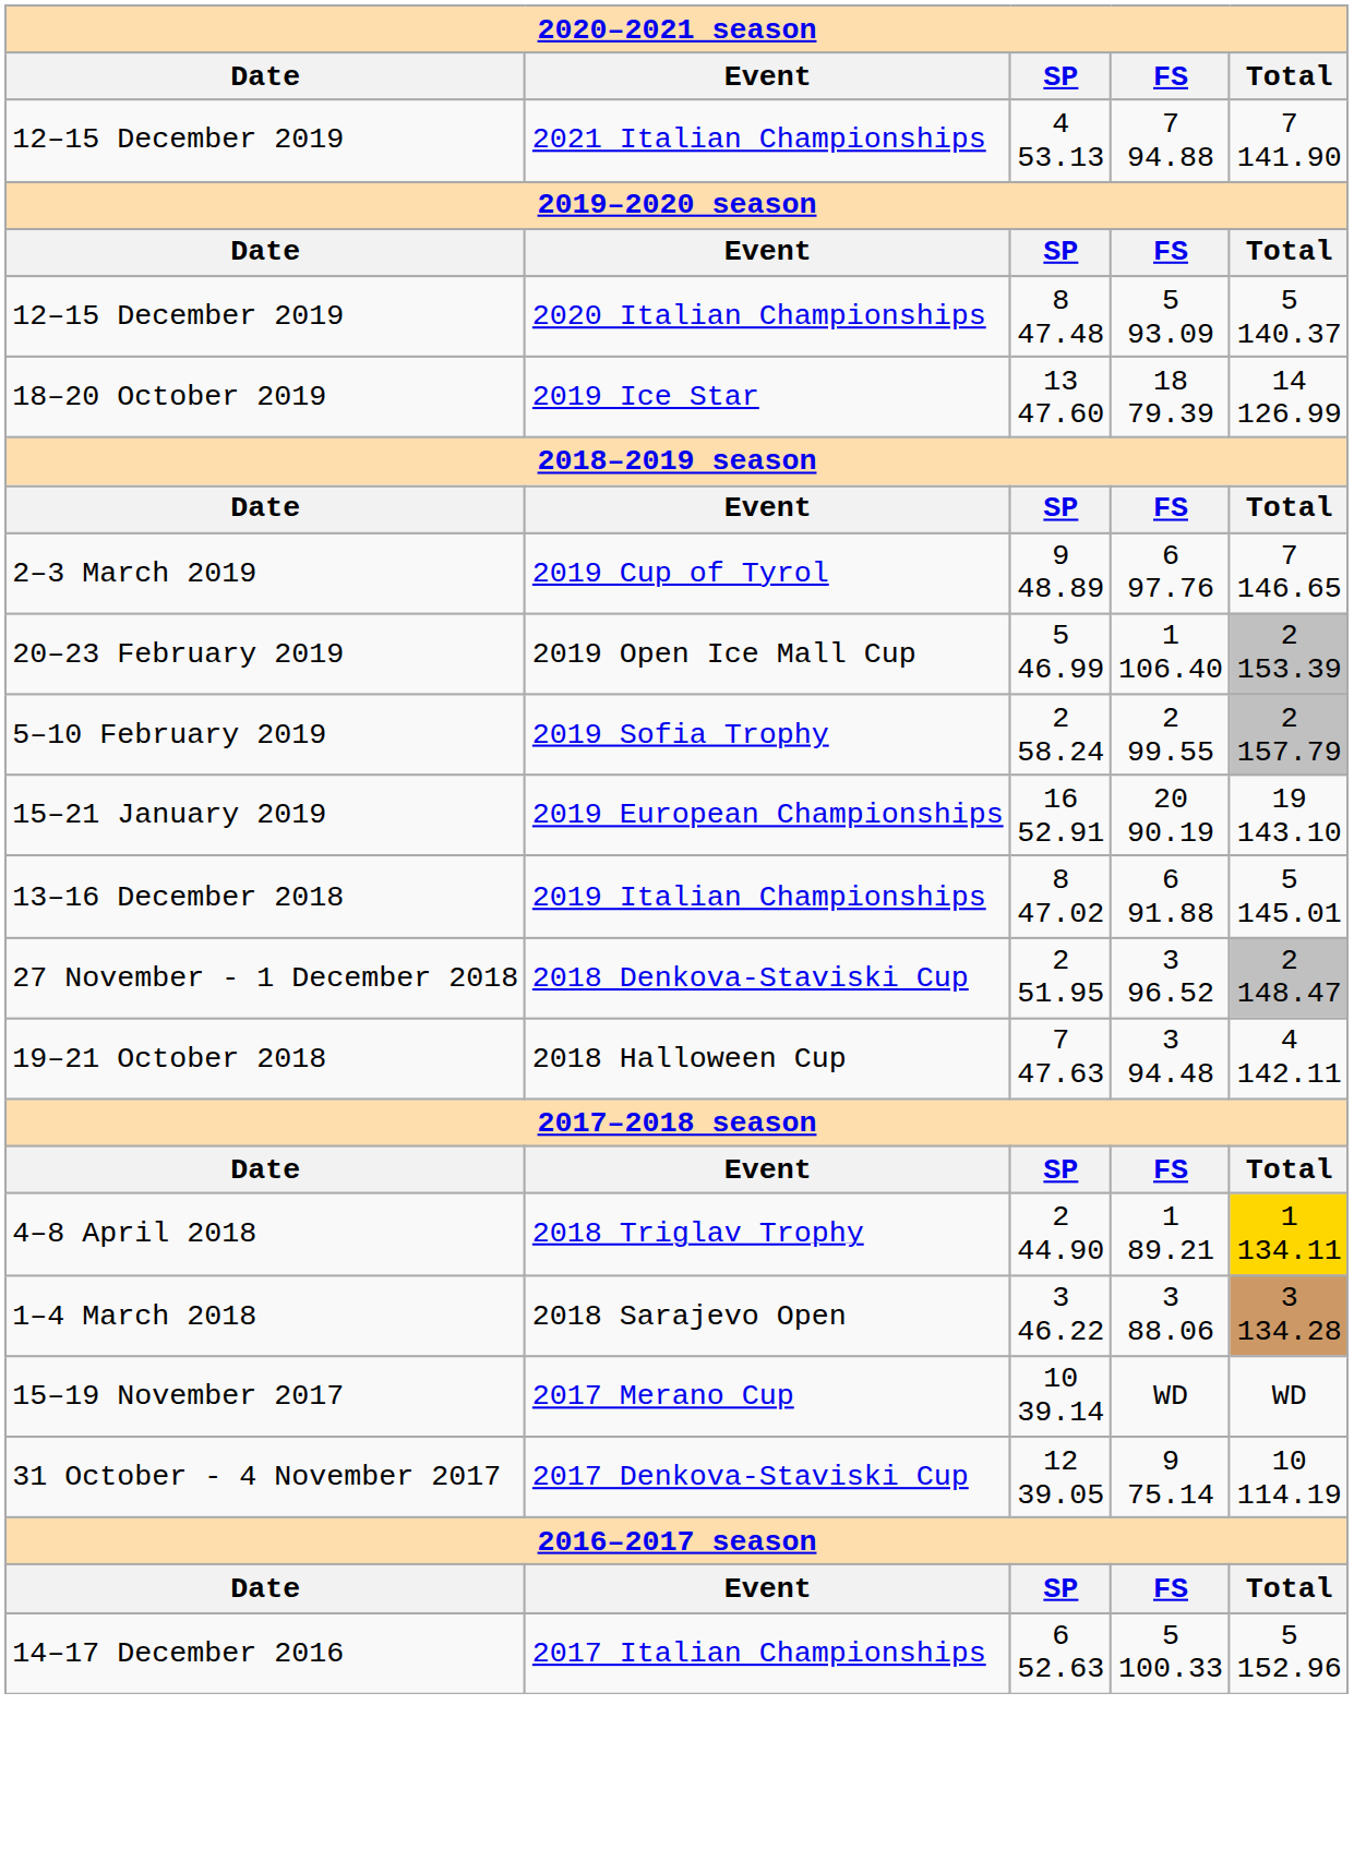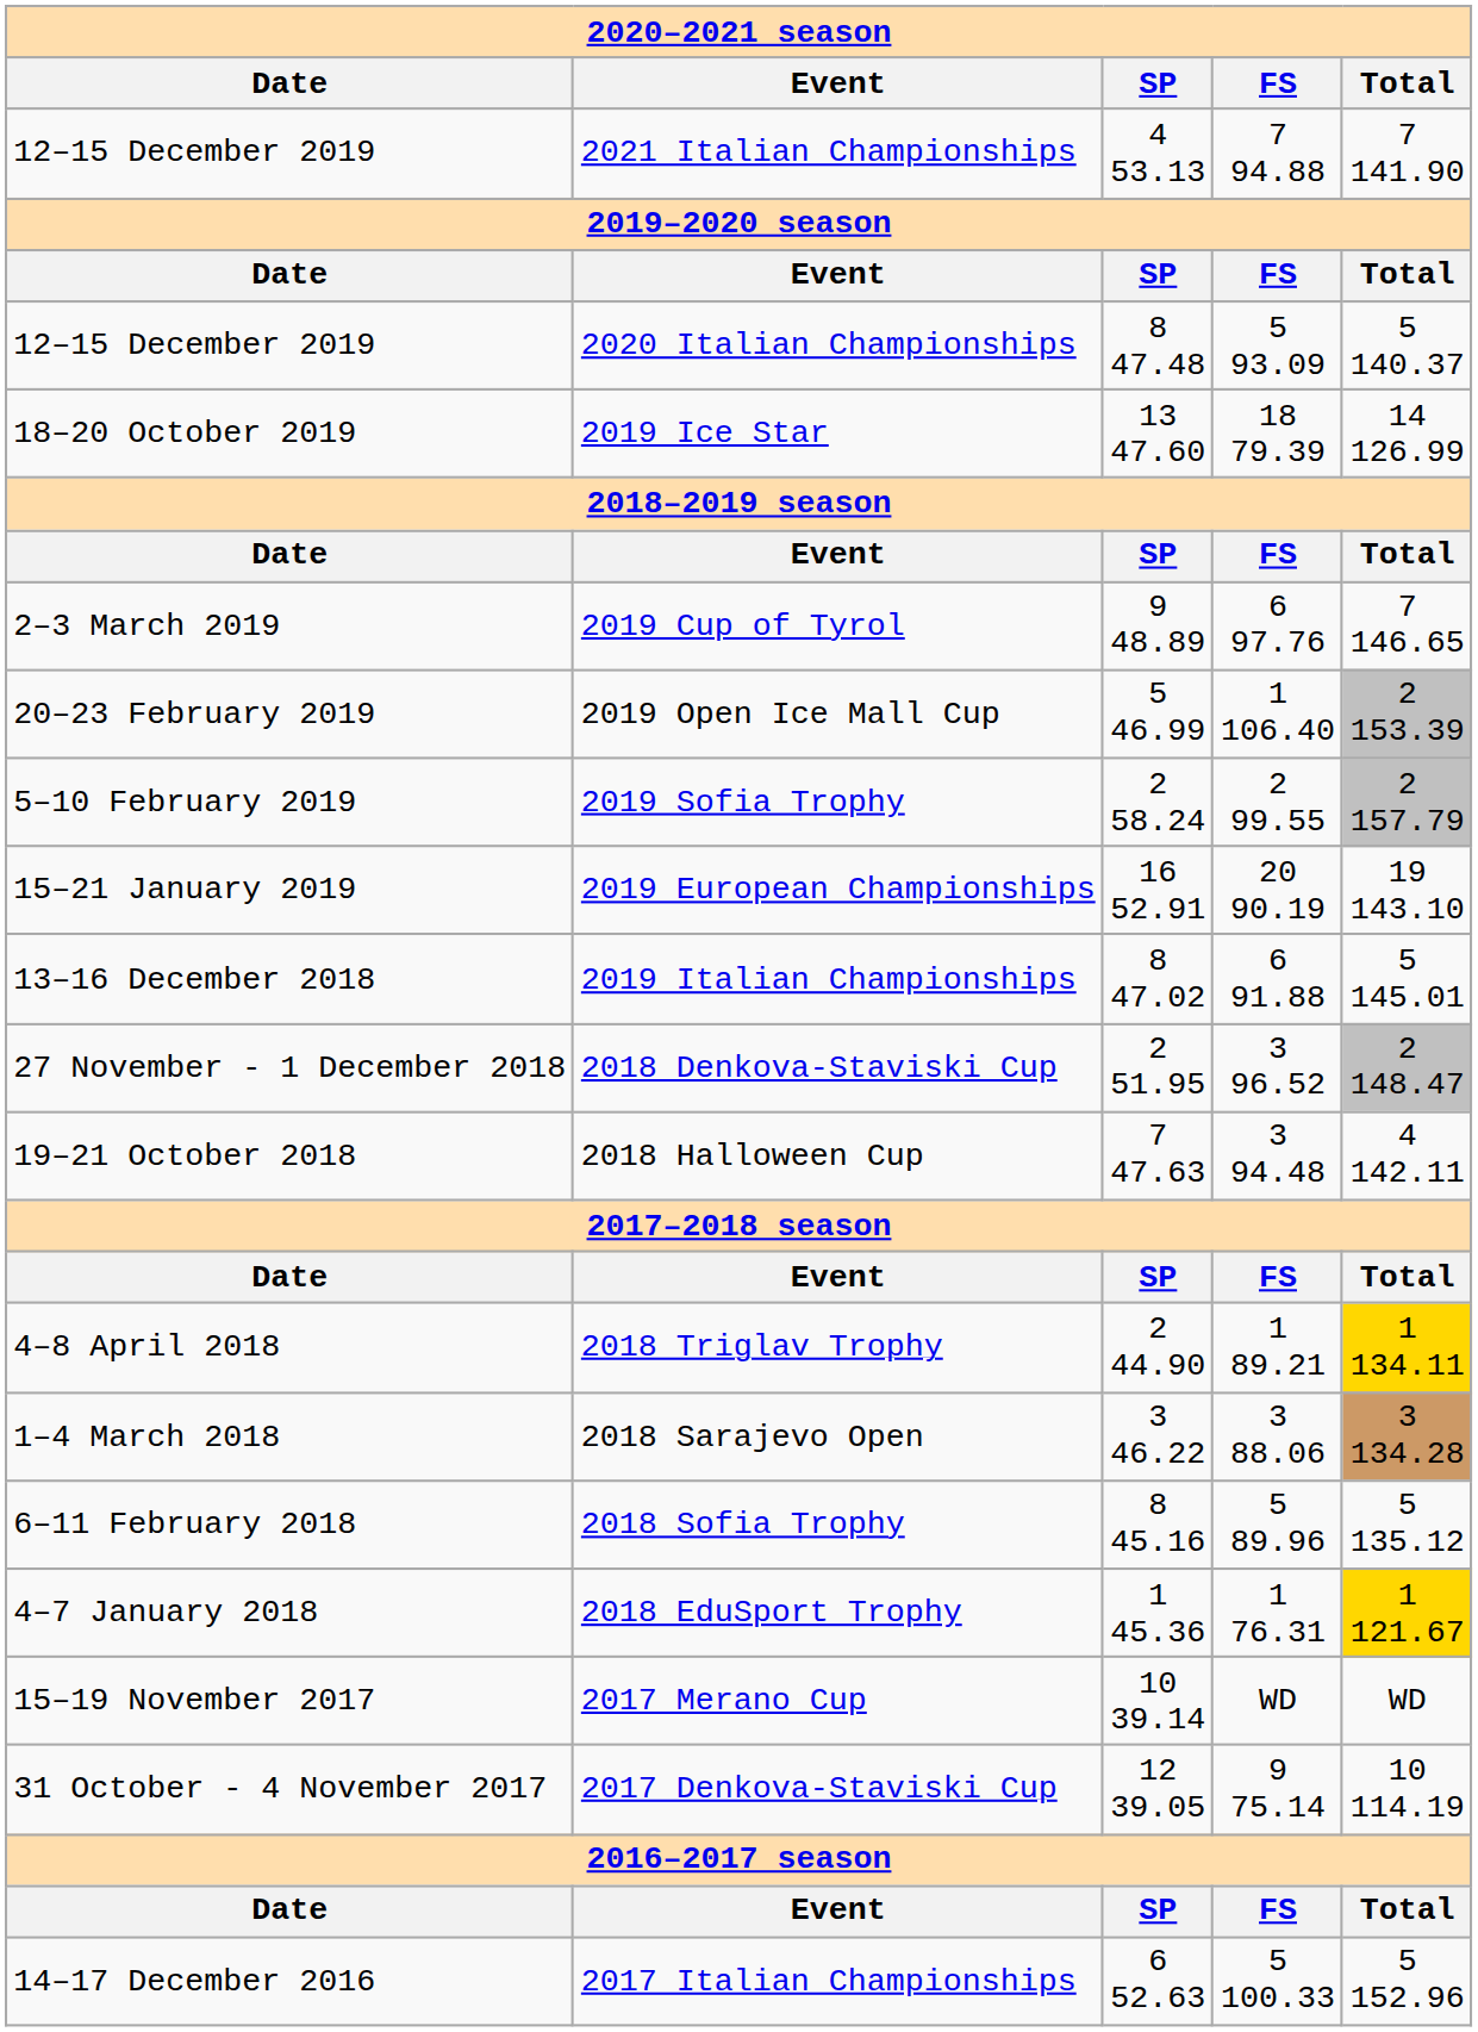 <table class="wikitable">
 <tr>
 <td style="background-color: #ffdead; " colspan=5 align=center><a href='#'><strong>2020–2021 season</strong></a></td>
 </tr>
 <tr>
 <th>Date</th>
 <th>Event</th>
 <th><a href='#'>SP</a></th>
 <th><a href='#'>FS</a></th>
 <th>Total</th>
 </tr>
 <tr>
 <td>12–15 December 2019</td>
 <td><a href='#'>2021 Italian Championships</a></td>
 <td align=center>4 <br> 53.13</td>
 <td align=center>7 <br> 94.88</td>
 <td align=center>7 <br> 141.90</td>
 </tr>
 <tr>
 <td style="background-color: #ffdead; " colspan=5 align=center><a href='#'><strong>2019–2020 season</strong></a></td>
 </tr>
 <tr>
 <th>Date</th>
 <th>Event</th>
 <th><a href='#'>SP</a></th>
 <th><a href='#'>FS</a></th>
 <th>Total</th>
 </tr>
 <tr>
 <td>12–15 December 2019</td>
 <td><a href='#'>2020 Italian Championships</a></td>
 <td align=center>8 <br> 47.48</td>
 <td align=center>5 <br> 93.09</td>
 <td align=center>5 <br> 140.37</td>
 </tr>
 <tr>
 <td>18–20 October 2019</td>
 <td><a href='#'>2019 Ice Star</a></td>
 <td align=center>13 <br> 47.60</td>
 <td align=center>18 <br> 79.39</td>
 <td align=center>14 <br> 126.99</td>
 </tr>
 <tr>
 <td style="background-color: #ffdead; " colspan=5 align=center><a href='#'><strong>2018–2019 season</strong></a></td>
 </tr>
 <tr>
 <th>Date</th>
 <th>Event</th>
 <th><a href='#'>SP</a></th>
 <th><a href='#'>FS</a></th>
 <th>Total</th>
 </tr>
 <tr>
 <td>2–3 March 2019</td>
 <td><a href='#'>2019 Cup of Tyrol</a></td>
 <td align=center>9 <br> 48.89</td>
 <td align=center>6 <br> 97.76</td>
 <td align=center>7 <br> 146.65</td>
 </tr>
 <tr>
 <td>20–23 February 2019</td>
 <td>2019 Open Ice Mall Cup</td>
 <td align=center>5 <br> 46.99</td>
 <td align=center>1 <br> 106.40</td>
 <td align=center bgcolor=silver>2 <br> 153.39</td>
 </tr>
 <tr>
 <td>5–10 February 2019</td>
 <td><a href='#'>2019 Sofia Trophy</a></td>
 <td align=center>2 <br> 58.24</td>
 <td align=center>2 <br> 99.55</td>
 <td align=center bgcolor=silver>2 <br> 157.79</td>
 </tr>
 <tr>
 <td>15–21 January 2019</td>
 <td><a href='#'>2019 European Championships</a></td>
 <td align=center>16 <br> 52.91</td>
 <td align=center>20 <br> 90.19</td>
 <td align=center>19 <br> 143.10</td>
 </tr>
 <tr>
 <td>13–16 December 2018</td>
 <td><a href='#'>2019 Italian Championships</a></td>
 <td align=center>8 <br> 47.02</td>
 <td align=center>6 <br> 91.88</td>
 <td align=center>5 <br> 145.01</td>
 </tr>
 <tr>
 <td>27 November - 1 December 2018</td>
 <td><a href='#'>2018 Denkova-Staviski Cup</a></td>
 <td align=center>2 <br> 51.95</td>
 <td align=center>3 <br> 96.52</td>
 <td align=center bgcolor=silver>2 <br> 148.47</td>
 </tr>
 <tr>
 <td>19–21 October 2018</td>
 <td>2018 Halloween Cup</td>
 <td align=center>7 <br> 47.63</td>
 <td align=center>3 <br> 94.48</td>
 <td align=center>4 <br> 142.11</td>
 </tr>
 <tr>
 <td style="background-color: #ffdead; " colspan=5 align=center><a href='#'><strong>2017–2018 season</strong></a></td>
 </tr>
 <tr>
 <th>Date</th>
 <th>Event</th>
 <th><a href='#'>SP</a></th>
 <th><a href='#'>FS</a></th>
 <th>Total</th>
 </tr>
 <tr>
 <td>4–8 April 2018</td>
 <td><a href='#'>2018 Triglav Trophy</a></td>
 <td align=center>2 <br> 44.90</td>
 <td align=center>1 <br> 89.21</td>
 <td align=center bgcolor=gold>1 <br> 134.11</td>
 </tr>
 <tr>
 <td>1–4 March 2018</td>
 <td>2018 Sarajevo Open</td>
 <td align=center>3 <br> 46.22</td>
 <td align=center>3 <br> 88.06</td>
 <td align=center bgcolor=cc9966>3 <br> 134.28</td>
 </tr>
 <tr>
+<td>6–11 February 2018</td>
+<td><a href='#'>2018 Sofia Trophy</a></td>
+<td align=center>8 <br> 45.16</td>
+<td align=center>5 <br> 89.96</td>
+<td align=center>5 <br> 135.12</td>
+</tr>
+<tr>
+<td>4–7 January 2018</td>
+<td><a href='#'>2018 EduSport Trophy</a></td>
+<td align=center>1 <br> 45.36</td>
+<td align=center>1 <br> 76.31</td>
+<td align=center bgcolor=gold>1 <br> 121.67</td>
+</tr>
+<tr>
 <td>15–19 November 2017</td>
 <td><a href='#'>2017 Merano Cup</a></td>
 <td align=center>10 <br> 39.14</td>
 <td align=center>WD</td>
 <td align=center>WD</td>
 </tr>
 <tr>
 <td>31 October - 4 November 2017</td>
 <td><a href='#'>2017 Denkova-Staviski Cup</a></td>
 <td align=center>12 <br> 39.05</td>
 <td align=center>9 <br> 75.14</td>
 <td align=center>10 <br> 114.19</td>
 </tr>
 <tr>
 <td style="background-color: #ffdead; " colspan=5 align=center><a href='#'><strong>2016–2017 season</strong></a></td>
 </tr>
 <tr>
 <th>Date</th>
 <th>Event</th>
 <th><a href='#'>SP</a></th>
 <th><a href='#'>FS</a></th>
 <th>Total</th>
 </tr>
 <tr>
 <td>14–17 December 2016</td>
 <td><a href='#'>2017 Italian Championships</a></td>
 <td align=center>6 <br> 52.63</td>
 <td align=center>5 <br> 100.33</td>
 <td align=center>5 <br> 152.96</td>
 </tr>
 </table>
